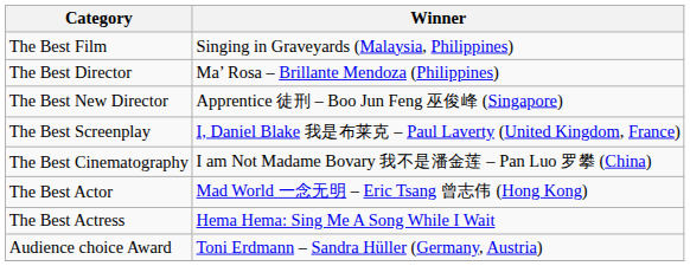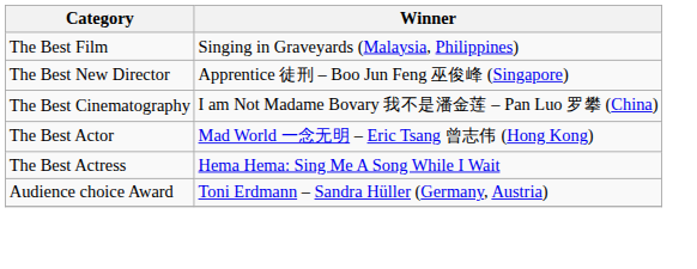 <table class="wikitable">
 <tr>
 <th>Category</th>
 <th>Winner</th>
 </tr>
 <tr>
 <td>The Best Film</td>
 <td>Singing in Graveyards (<a href='#'>Malaysia</a>, <a href='#'>Philippines</a>)</td>
 </tr>
 <tr>
-<td>The Best Director</td>
-<td>Ma’ Rosa – <a href='#'>Brillante Mendoza</a> (<a href='#'>Philippines</a>)</td>
-</tr>
-<tr>
 <td>The Best New Director</td>
 <td>Apprentice 徒刑 – Boo Jun Feng 巫俊峰 (<a href='#'>Singapore</a>)</td>
-</tr>
-<tr>
-<td>The Best Screenplay</td>
-<td><a href='#'>I, Daniel Blake</a> 我是布莱克 – <a href='#'>Paul Laverty</a> (<a href='#'>United Kingdom</a>, <a href='#'>France</a>)</td>
 </tr>
 <tr>
 <td>The Best Cinematography</td>
 <td>I am Not Madame Bovary 我不是潘金莲 – Pan Luo 罗攀 (<a href='#'>China</a>)</td>
 </tr>
 <tr>
 <td>The Best Actor</td>
 <td><a href='#'>Mad World 一念无明</a> – <a href='#'>Eric Tsang</a> 曾志伟 (<a href='#'>Hong Kong</a>)</td>
 </tr>
 <tr>
 <td>The Best Actress</td>
 <td><a href='#'>Hema Hema: Sing Me A Song While I Wait</a></td>
 </tr>
 <tr>
 <td>Audience choice Award</td>
 <td><a href='#'>Toni Erdmann</a> – <a href='#'>Sandra Hüller</a> (<a href='#'>Germany</a>, <a href='#'>Austria</a>)</td>
 </tr>
 <tr>
 </tr>
 </table>
